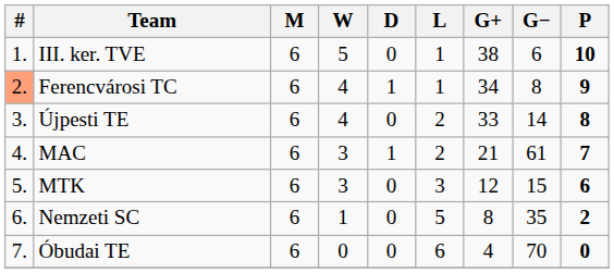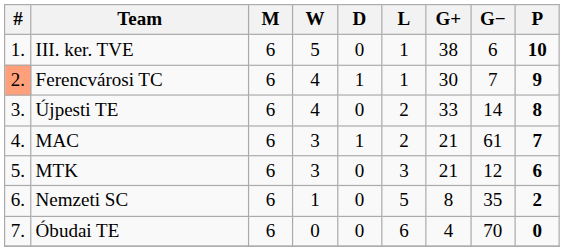 <table class="wikitable" style="text-align: center;">
 <tr>
 <th width="15">#</th>
 <th width="175">Team</th>
 <th width="30">M</th>
 <th width="30">W</th>
 <th width="30">D</th>
 <th width="30">L</th>
 <th width="30">G+</th>
 <th width="30">G−</th>
 <th width="30">P</th>
 </tr>
 <tr>
 <td>1.</td>
 <td align="left">III. ker. TVE</td>
 <td>6</td>
 <td>5</td>
 <td>0</td>
 <td>1</td>
 <td>38</td>
 <td>6</td>
 <td><strong>10</strong></td>
 </tr>
 <tr>
 <td style="background: lightsalmon;">2.</td>
 <td align="left">Ferencvárosi TC</td>
 <td>6</td>
 <td>4</td>
 <td>1</td>
 <td>1</td>
-<td>34</td>
-<td>8</td>
+<td>30</td>
+<td>7</td>
 <td><strong>9</strong></td>
 </tr>
 <tr>
 <td>3.</td>
 <td align="left">Újpesti TE</td>
 <td>6</td>
 <td>4</td>
 <td>0</td>
 <td>2</td>
 <td>33</td>
 <td>14</td>
 <td><strong>8</strong></td>
 </tr>
 <tr>
 <td>4.</td>
 <td align="left">MAC</td>
 <td>6</td>
 <td>3</td>
 <td>1</td>
 <td>2</td>
 <td>21</td>
 <td>61</td>
 <td><strong>7</strong></td>
 </tr>
 <tr>
 <td>5.</td>
 <td align="left">MTK</td>
 <td>6</td>
 <td>3</td>
 <td>0</td>
 <td>3</td>
+<td>21</td>
 <td>12</td>
-<td>15</td>
 <td><strong>6</strong></td>
 </tr>
 <tr>
 <td>6.</td>
 <td align="left">Nemzeti SC</td>
 <td>6</td>
 <td>1</td>
 <td>0</td>
 <td>5</td>
 <td>8</td>
 <td>35</td>
 <td><strong>2</strong></td>
 </tr>
 <tr>
 <td>7.</td>
 <td align="left">Óbudai TE</td>
 <td>6</td>
 <td>0</td>
 <td>0</td>
 <td>6</td>
 <td>4</td>
 <td>70</td>
 <td><strong>0</strong></td>
 </tr>
 <tr>
 </tr>
 </table>
